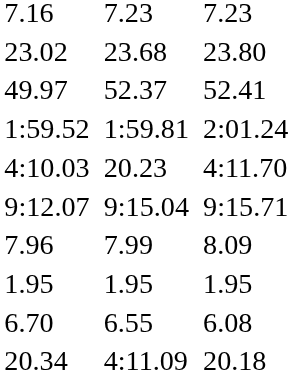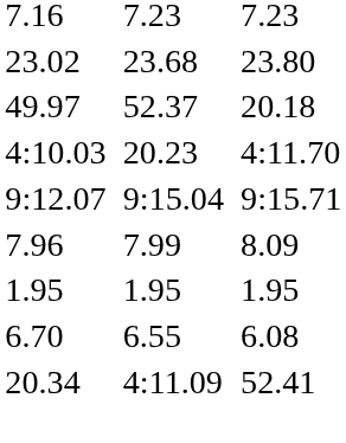 <table>
 <tr>
 <td></td>
 <td></td>
 <td>7.16</td>
 <td></td>
 <td>7.23</td>
 <td></td>
 <td>7.23</td>
 </tr>
 <tr>
 <td></td>
 <td></td>
 <td>23.02</td>
 <td></td>
 <td>23.68</td>
 <td></td>
 <td>23.80</td>
 </tr>
 <tr>
 <td></td>
 <td></td>
 <td>49.97</td>
 <td></td>
 <td>52.37</td>
 <td></td>
-<td>52.41</td>
-</tr>
-<tr>
-<td></td>
-<td></td>
-<td>1:59.52</td>
-<td></td>
-<td>1:59.81</td>
-<td></td>
-<td>2:01.24</td>
+<td>20.18</td>
 </tr>
 <tr>
 <td></td>
 <td></td>
 <td>4:10.03</td>
 <td></td>
 <td>20.23</td>
 <td></td>
 <td>4:11.70</td>
 </tr>
 <tr>
 <td></td>
 <td></td>
 <td>9:12.07</td>
 <td></td>
 <td>9:15.04</td>
 <td></td>
 <td>9:15.71</td>
 </tr>
 <tr>
 <td></td>
 <td></td>
 <td>7.96</td>
 <td></td>
 <td>7.99</td>
 <td></td>
 <td>8.09</td>
 </tr>
 <tr>
 <td></td>
 <td></td>
 <td>1.95</td>
 <td></td>
 <td>1.95</td>
 <td></td>
 <td>1.95</td>
 </tr>
 <tr>
 <td></td>
 <td></td>
 <td>6.70</td>
 <td></td>
 <td>6.55</td>
 <td></td>
 <td>6.08</td>
 </tr>
 <tr>
 <td></td>
 <td></td>
 <td>20.34</td>
 <td></td>
 <td>4:11.09</td>
 <td></td>
-<td>20.18</td>
+<td>52.41</td>
 </tr>
 </table>
